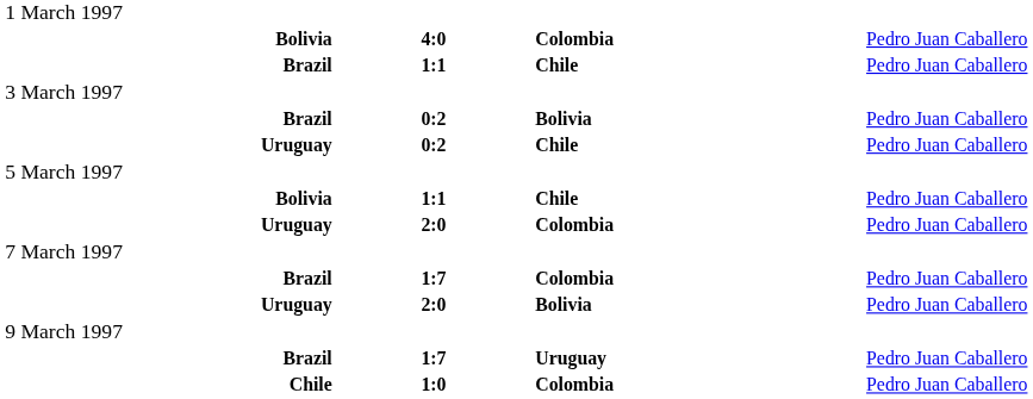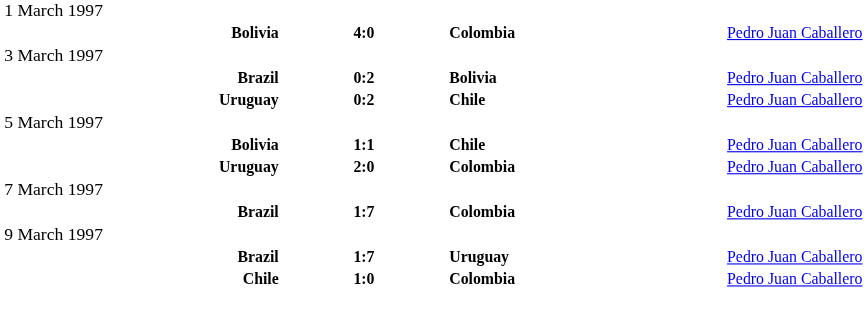 <table width=100% cellspacing=1>
 <tr>
 <th width=20%></th>
 <th width=12%></th>
 <th width=20%></th>
 <th width=33%></th>
 </tr>
 <tr>
 <td>1 March 1997</td>
 </tr>
 <tr style=font-size:90%>
 <td align=right><strong>Bolivia</strong></td>
 <td align=center><strong>4:0</strong></td>
 <td><strong>Colombia</strong></td>
-<td><a href='#'>Pedro Juan Caballero</a></td>
-<td></td>
-</tr>
-<tr style=font-size:90%>
-<td align=right><strong>Brazil</strong></td>
-<td align=center><strong>1:1</strong></td>
-<td><strong>Chile</strong></td>
 <td><a href='#'>Pedro Juan Caballero</a></td>
 <td></td>
 </tr>
 <tr>
 <td>3 March 1997</td>
 </tr>
 <tr style=font-size:90%>
 <td align=right><strong>Brazil</strong></td>
 <td align=center><strong>0:2</strong></td>
 <td><strong>Bolivia</strong></td>
 <td><a href='#'>Pedro Juan Caballero</a></td>
 <td></td>
 </tr>
 <tr style=font-size:90%>
 <td align=right><strong>Uruguay</strong></td>
 <td align=center><strong>0:2</strong></td>
 <td><strong>Chile</strong></td>
 <td><a href='#'>Pedro Juan Caballero</a></td>
 <td></td>
 </tr>
 <tr>
 <td>5 March 1997</td>
 </tr>
 <tr style=font-size:90%>
 <td align=right><strong>Bolivia</strong></td>
 <td align=center><strong>1:1</strong></td>
 <td><strong>Chile</strong></td>
 <td><a href='#'>Pedro Juan Caballero</a></td>
 <td></td>
 </tr>
 <tr style=font-size:90%>
 <td align=right><strong>Uruguay</strong></td>
 <td align=center><strong>2:0</strong></td>
 <td><strong>Colombia</strong></td>
 <td><a href='#'>Pedro Juan Caballero</a></td>
 <td></td>
 </tr>
 <tr>
 <td>7 March 1997</td>
 </tr>
 <tr style=font-size:90%>
 <td align=right><strong>Brazil</strong></td>
 <td align=center><strong>1:7</strong></td>
 <td><strong>Colombia</strong></td>
 <td><a href='#'>Pedro Juan Caballero</a></td>
 <td></td>
 </tr>
-<tr style=font-size:90%>
-<td align=right><strong>Uruguay</strong></td>
-<td align=center><strong>2:0</strong></td>
-<td><strong>Bolivia</strong></td>
-<td><a href='#'>Pedro Juan Caballero</a></td>
-<td></td>
-</tr>
 <tr>
 <td>9 March 1997</td>
 </tr>
 <tr style=font-size:90%>
 <td align=right><strong>Brazil</strong></td>
 <td align=center><strong>1:7</strong></td>
 <td><strong>Uruguay</strong></td>
 <td><a href='#'>Pedro Juan Caballero</a></td>
 <td></td>
 </tr>
 <tr style=font-size:90%>
 <td align=right><strong>Chile</strong></td>
 <td align=center><strong>1:0</strong></td>
 <td><strong>Colombia</strong></td>
 <td><a href='#'>Pedro Juan Caballero</a></td>
 <td></td>
 </tr>
 </table>
